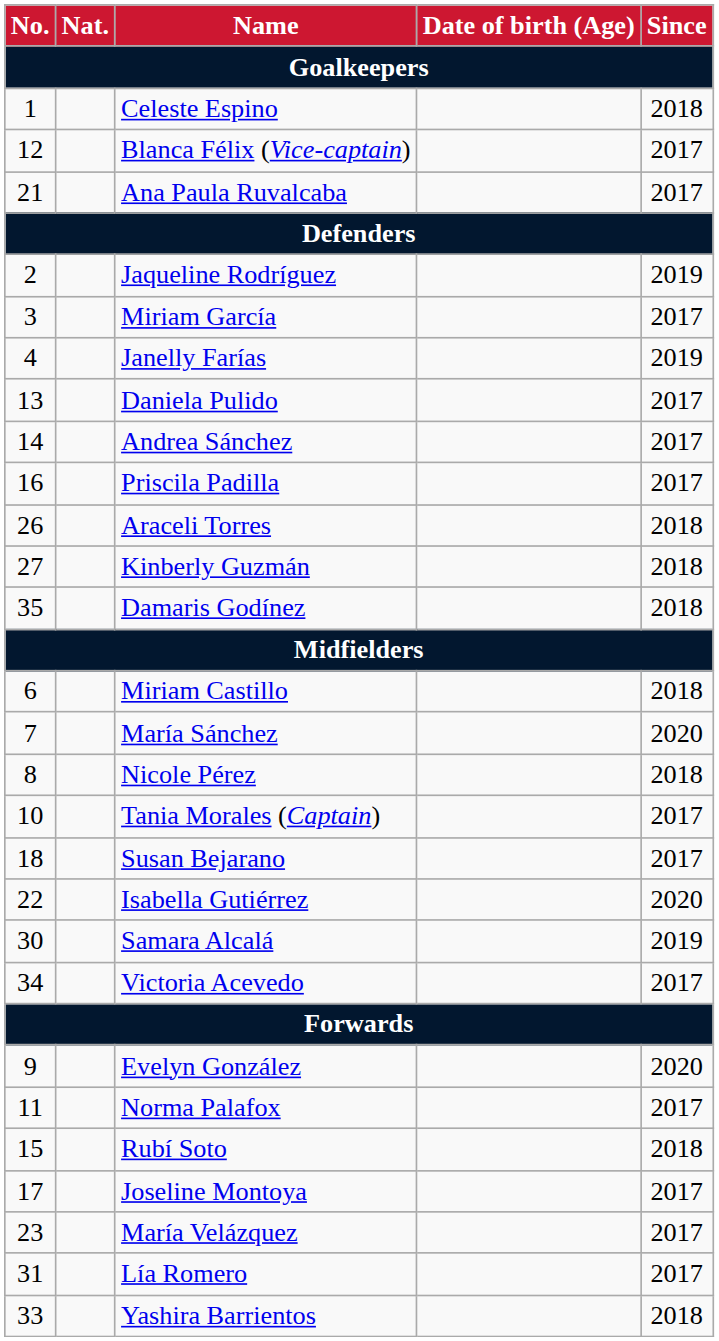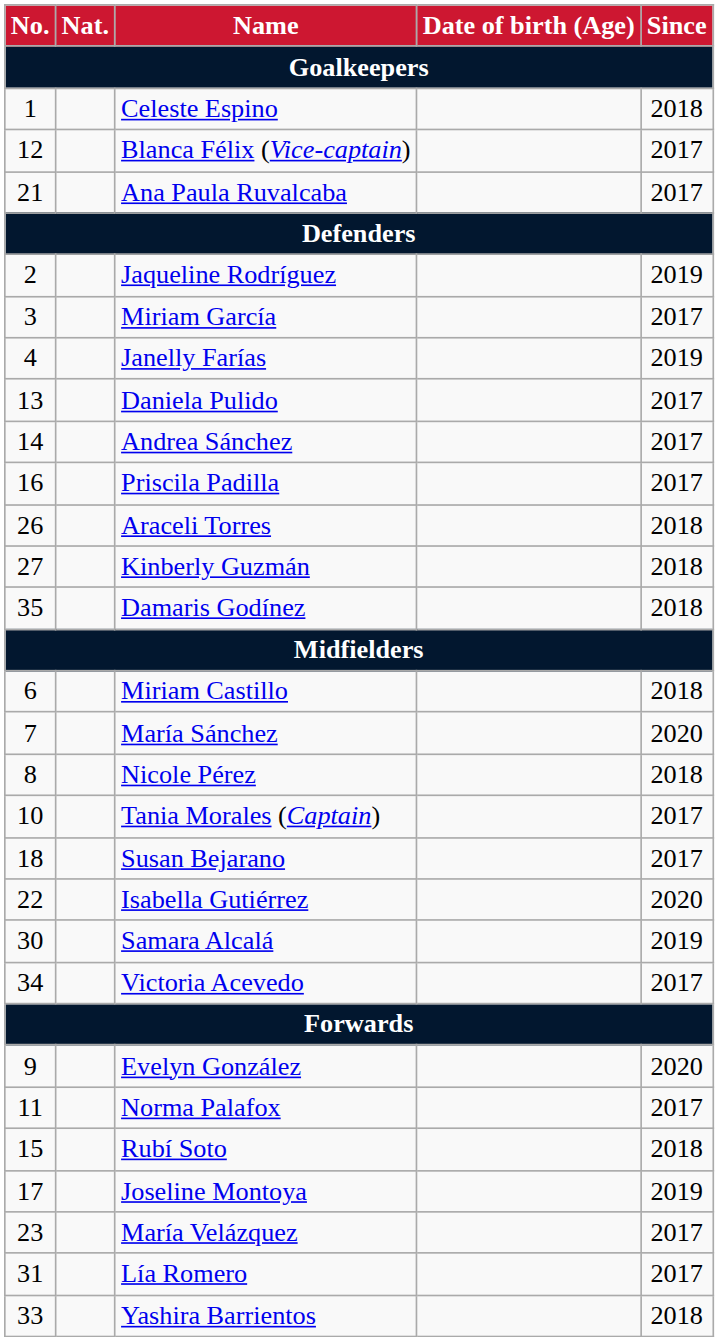 <table class="wikitable" style="text-align:center; font-size:100%;">
 <tr>
 <th style=background-color:#CD1731;color:#FFFFFF>No.</th>
 <th style=background-color:#CD1731;color:#FFFFFF>Nat.</th>
 <th style=background-color:#CD1731;color:#FFFFFF>Name</th>
 <th style=background-color:#CD1731;color:#FFFFFF>Date of birth (Age)</th>
 <th style=background-color:#CD1731;color:#FFFFFF>Since</th>
 </tr>
 <tr>
 <th colspan="5" style="background:#02172F; color:#FFFFFF; text-align:center;">Goalkeepers</th>
 </tr>
 <tr>
 <td>1</td>
 <td></td>
 <td align=left><a href='#'>Celeste Espino</a></td>
 <td></td>
 <td>2018</td>
 </tr>
 <tr>
 <td>12</td>
 <td></td>
 <td align=left><a href='#'>Blanca Félix</a> (<em><a href='#'>Vice-captain</a></em>)</td>
 <td></td>
 <td>2017</td>
 </tr>
 <tr>
 <td>21</td>
 <td></td>
 <td align=left><a href='#'>Ana Paula Ruvalcaba</a></td>
 <td></td>
 <td>2017</td>
 </tr>
 <tr>
 <th colspan="5" style="background:#02172F; color:#FFFFFF; text-align:center;">Defenders</th>
 </tr>
 <tr>
 <td>2</td>
 <td></td>
 <td align=left><a href='#'>Jaqueline Rodríguez</a></td>
 <td></td>
 <td>2019</td>
 </tr>
 <tr>
 <td>3</td>
 <td></td>
 <td align=left><a href='#'>Miriam García</a></td>
 <td></td>
 <td>2017</td>
 </tr>
 <tr>
 <td>4</td>
 <td></td>
 <td align=left><a href='#'>Janelly Farías</a></td>
 <td></td>
 <td>2019</td>
 </tr>
 <tr>
 <td>13</td>
 <td></td>
 <td align=left><a href='#'>Daniela Pulido</a></td>
 <td></td>
 <td>2017</td>
 </tr>
 <tr>
 <td>14</td>
 <td></td>
 <td align=left><a href='#'>Andrea Sánchez</a></td>
 <td></td>
 <td>2017</td>
 </tr>
 <tr>
 <td>16</td>
 <td></td>
 <td align=left><a href='#'>Priscila Padilla</a></td>
 <td></td>
 <td>2017</td>
 </tr>
 <tr>
 <td>26</td>
 <td></td>
 <td align=left><a href='#'>Araceli Torres</a></td>
 <td></td>
 <td>2018</td>
 </tr>
 <tr>
 <td>27</td>
 <td></td>
 <td align=left><a href='#'>Kinberly Guzmán</a></td>
 <td></td>
 <td>2018</td>
 </tr>
 <tr>
 <td>35</td>
 <td></td>
 <td align=left><a href='#'>Damaris Godínez</a></td>
 <td></td>
 <td>2018</td>
 </tr>
 <tr>
 <th colspan="5" style="background:#02172F; color:#FFFFFF; text-align:center;">Midfielders</th>
 </tr>
 <tr>
 <td>6</td>
 <td></td>
 <td align=left><a href='#'>Miriam Castillo</a></td>
 <td></td>
 <td>2018</td>
 </tr>
 <tr>
 <td>7</td>
 <td></td>
 <td align=left><a href='#'>María Sánchez</a></td>
 <td></td>
 <td>2020</td>
 </tr>
 <tr>
 <td>8</td>
 <td></td>
 <td align=left><a href='#'>Nicole Pérez</a></td>
 <td></td>
 <td>2018</td>
 </tr>
 <tr>
 <td>10</td>
 <td></td>
 <td align=left><a href='#'>Tania Morales</a> (<em><a href='#'>Captain</a></em>)</td>
 <td></td>
 <td>2017</td>
 </tr>
 <tr>
 <td>18</td>
 <td></td>
 <td align=left><a href='#'>Susan Bejarano</a></td>
 <td></td>
 <td>2017</td>
 </tr>
 <tr>
 <td>22</td>
 <td></td>
 <td align=left><a href='#'>Isabella Gutiérrez</a></td>
 <td></td>
 <td>2020</td>
 </tr>
 <tr>
 <td>30</td>
 <td></td>
 <td align=left><a href='#'>Samara Alcalá</a></td>
 <td></td>
 <td>2019</td>
 </tr>
 <tr>
 <td>34</td>
 <td></td>
 <td align=left><a href='#'>Victoria Acevedo</a></td>
 <td></td>
 <td>2017</td>
 </tr>
 <tr>
 <th colspan="5" style="background:#02172F; color:#FFFFFF; text-align:center;">Forwards</th>
 </tr>
 <tr>
 <td>9</td>
 <td></td>
 <td align=left><a href='#'>Evelyn González</a></td>
 <td></td>
 <td>2020</td>
 </tr>
 <tr>
 <td>11</td>
 <td></td>
 <td align=left><a href='#'>Norma Palafox</a></td>
 <td></td>
 <td>2017</td>
 </tr>
 <tr>
 <td>15</td>
 <td></td>
 <td align=left><a href='#'>Rubí Soto</a></td>
 <td></td>
 <td>2018</td>
 </tr>
 <tr>
 <td>17</td>
 <td></td>
 <td align=left><a href='#'>Joseline Montoya</a></td>
 <td></td>
-<td>2017</td>
+<td>2019</td>
 </tr>
 <tr>
 <td>23</td>
 <td></td>
 <td align=left><a href='#'>María Velázquez</a></td>
 <td></td>
 <td>2017</td>
 </tr>
 <tr>
 <td>31</td>
 <td></td>
 <td align=left><a href='#'>Lía Romero</a></td>
 <td></td>
 <td>2017</td>
 </tr>
 <tr>
 <td>33</td>
 <td></td>
 <td align=left><a href='#'>Yashira Barrientos</a></td>
 <td></td>
 <td>2018</td>
 </tr>
 </table>
